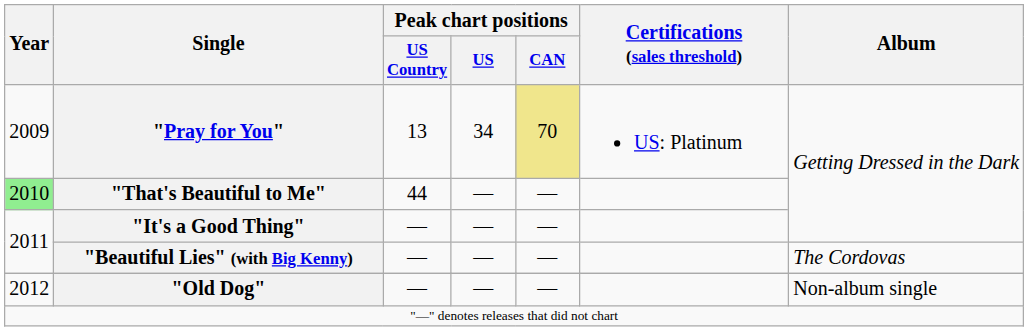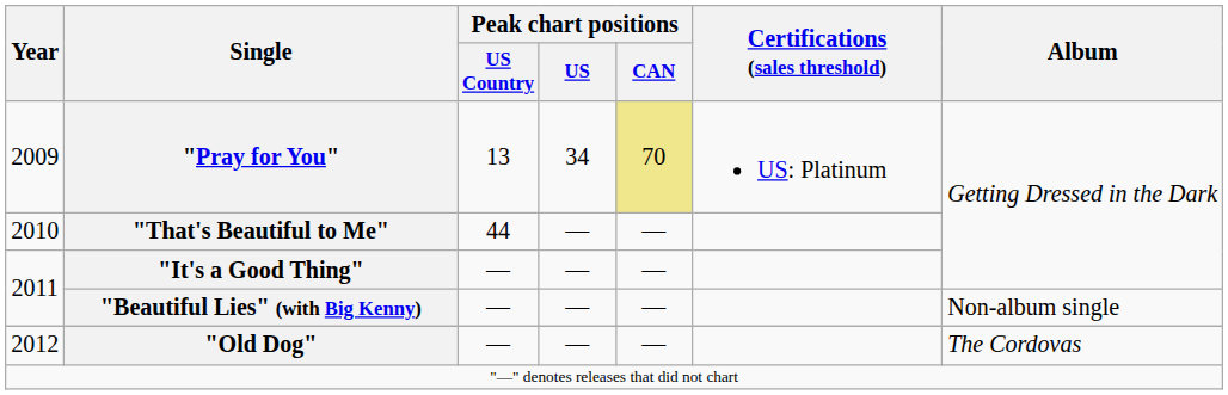 <table class="wikitable plainrowheaders" style="text-align:center;">
 <tr>
 <th rowspan="2">Year</th>
 <th rowspan="2" style="width:16em;">Single</th>
 <th colspan="3">Peak chart positions</th>
 <th rowspan="2" style="width:10em;"><a href='#'>Certifications</a><br><small>(<a href='#'>sales threshold</a>)</small></th>
 <th rowspan="2">Album</th>
 </tr>
 <tr style="font-size:smaller;">
 <th width="45"><a href='#'>US Country</a><br></th>
 <th width="45"><a href='#'>US</a><br></th>
 <th width="45"><a href='#'>CAN</a><br></th>
 </tr>
 <tr>
 <td>2009</td>
 <th scope="row">"<a href='#'>Pray for You</a>"</th>
 <td>13</td>
 <td>34</td>
 <td style="background: khaki;">70</td>
 <td align="left"><br><ul><li><a href='#'>US</a>: Platinum</li></ul></td>
 <td align="left" rowspan="3"><em>Getting Dressed in the Dark</em></td>
 </tr>
 <tr>
-<td style="background: lightgreen;">2010</td>
+<td>2010</td>
 <th scope="row">"That's Beautiful to Me"</th>
 <td>44</td>
 <td>—</td>
 <td>—</td>
 <td></td>
 </tr>
 <tr>
 <td rowspan="2">2011</td>
 <th scope="row">"It's a Good Thing"</th>
 <td>—</td>
 <td>—</td>
 <td>—</td>
 <td></td>
 </tr>
 <tr>
 <th scope="row">"Beautiful Lies" <small>(with <a href='#'>Big Kenny</a>)</small></th>
 <td>—</td>
 <td>—</td>
 <td>—</td>
 <td></td>
-<td align="left"><em>The Cordovas</em></td>
+<td align="left">Non-album single</td>
 </tr>
 <tr>
 </tr>
 <tr>
 <td>2012</td>
 <th scope="row">"Old Dog"</th>
 <td>—</td>
 <td>—</td>
 <td>—</td>
 <td></td>
-<td align="left">Non-album single</td>
+<td align="left"><em>The Cordovas</em></td>
 </tr>
 <tr>
 <td colspan="7" style="font-size:8pt">"—" denotes releases that did not chart</td>
 </tr>
 </table>
